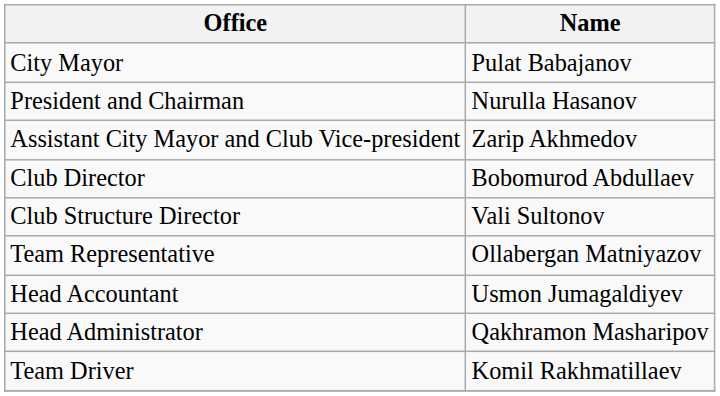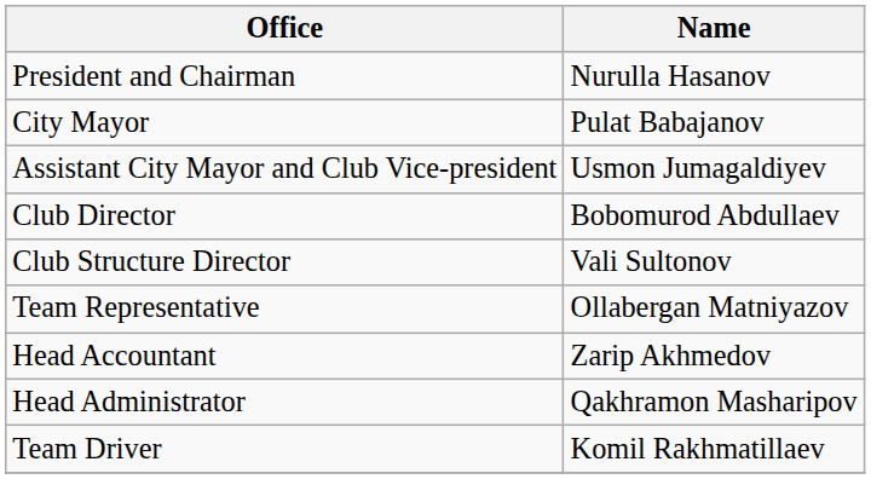 <table class="wikitable">
 <tr>
 <th>Office</th>
 <th>Name</th>
 </tr>
 <tr>
+<td>President and Chairman</td>
+<td>Nurulla Hasanov</td>
+</tr>
+<tr>
 <td>City Mayor</td>
 <td>Pulat Babajanov</td>
 </tr>
 <tr>
-<td>President and Chairman</td>
-<td>Nurulla Hasanov</td>
-</tr>
-<tr>
 <td>Assistant City Mayor and Club Vice-president</td>
-<td>Zarip Akhmedov</td>
+<td>Usmon Jumagaldiyev</td>
 </tr>
 <tr>
 <td>Club Director</td>
 <td>Bobomurod Abdullaev</td>
 </tr>
 <tr>
 <td>Club Structure Director</td>
 <td>Vali Sultonov</td>
 </tr>
 <tr>
 <td>Team Representative</td>
 <td>Ollabergan Matniyazov</td>
 </tr>
 <tr>
 <td>Head Accountant</td>
-<td>Usmon Jumagaldiyev</td>
+<td>Zarip Akhmedov</td>
 </tr>
 <tr>
 <td>Head Administrator</td>
 <td>Qakhramon Masharipov</td>
 </tr>
 <tr>
 <td>Team Driver</td>
 <td>Komil Rakhmatillaev</td>
 </tr>
 <tr>
 </tr>
 </table>
